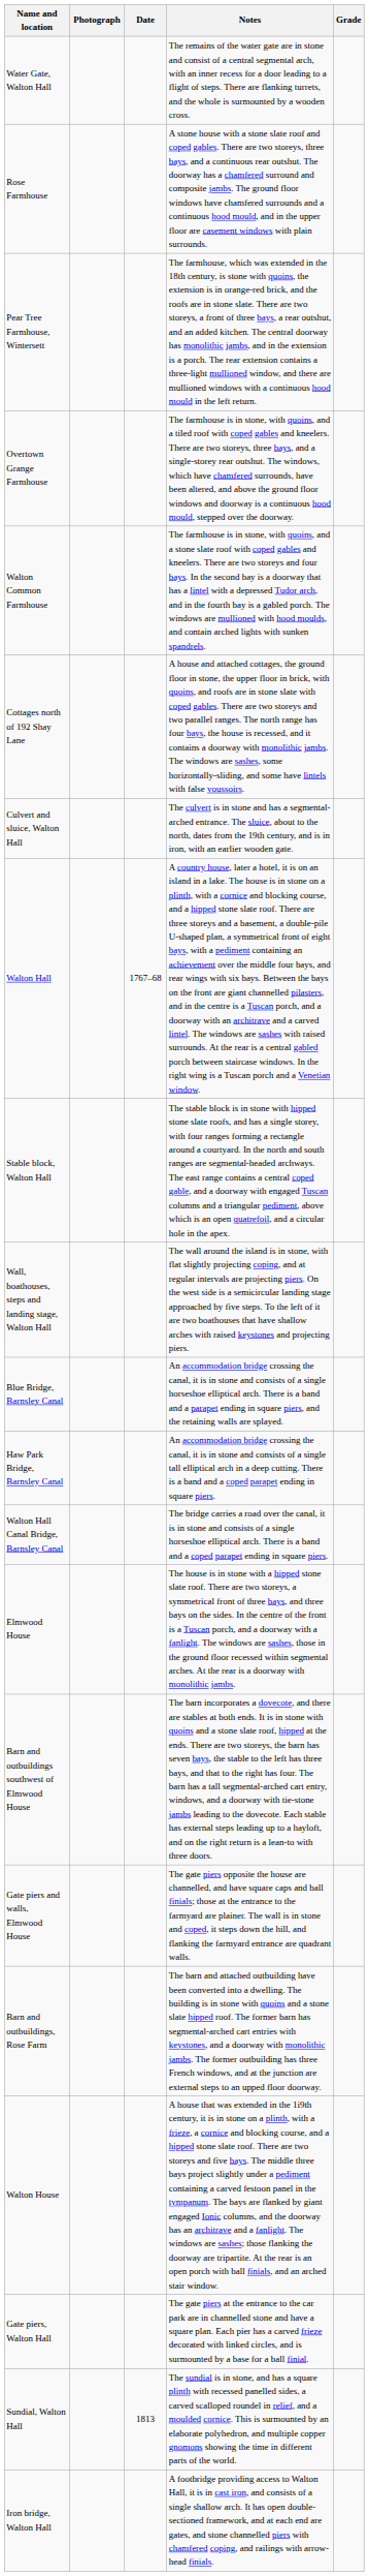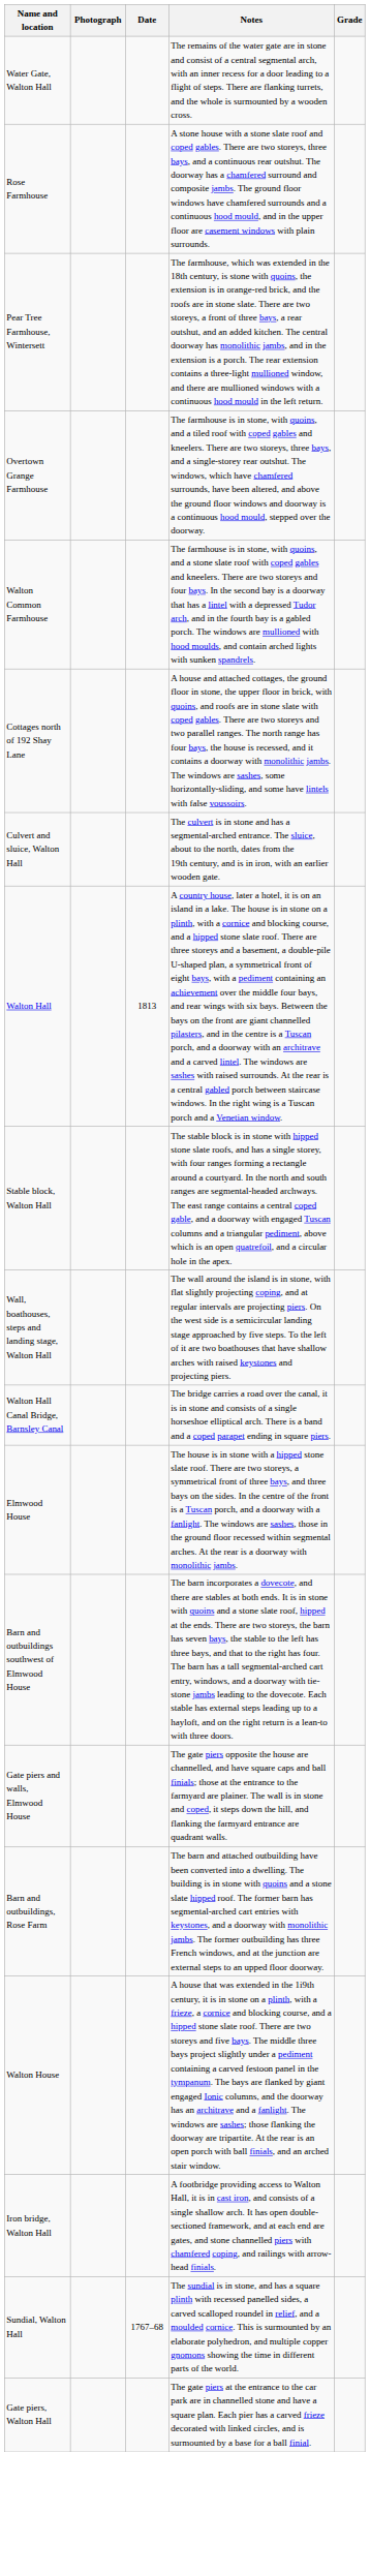 <table class="wikitable sortable plainrowheaders" style="width:100%; border:0; text-align:left; line-height:150%;">
 <tr>
 <th scope="col"  style="width:150px">Name and location</th>
 <th scope="col"  style="width:100px" class="unsortable">Photograph</th>
 <th scope="col"  style="width:120px">Date</th>
 <th scope="col"  style="width:650px" class="unsortable">Notes</th>
 <th scope="col"  style="width:50px">Grade</th>
 </tr>
 <tr>
 <td>Water Gate, Walton Hall<br><small></small></td>
 <td></td>
 <td align="center"></td>
 <td>The remains of the water gate are in stone and consist of a central segmental arch, with an inner recess for a door leading to a flight of steps.  There are flanking turrets, and the whole is surmounted by a wooden cross.</td>
 <td align="center" ></td>
 </tr>
 <tr>
 <td>Rose Farmhouse<br><small></small></td>
 <td></td>
 <td align="center"></td>
 <td>A stone house with a stone slate roof and <a href='#'>coped</a> <a href='#'>gables</a>.  There are two storeys, three <a href='#'>bays</a>, and a continuous rear outshut.  The doorway has a <a href='#'>chamfered</a> surround and composite <a href='#'>jambs</a>.  The ground floor windows have chamfered surrounds and a continuous <a href='#'>hood mould</a>, and in the upper floor are <a href='#'>casement windows</a> with plain surrounds.</td>
 <td align="center" ></td>
 </tr>
 <tr>
 <td>Pear Tree Farmhouse, Wintersett<br><small></small></td>
 <td></td>
 <td align="center"></td>
 <td>The farmhouse, which was extended in the 18th century, is stone with <a href='#'>quoins</a>, the extension is in orange-red brick, and the roofs are in stone slate.  There are two storeys, a front of three <a href='#'>bays</a>, a rear outshut, and an added kitchen.  The central doorway has <a href='#'>monolithic</a> <a href='#'>jambs</a>, and in the extension is a porch.  The rear extension contains a three-light <a href='#'>mullioned</a> window, and there are mullioned windows with a continuous <a href='#'>hood mould</a> in the left return.</td>
 <td align="center" ></td>
 </tr>
 <tr>
 <td>Overtown Grange Farmhouse<br><small></small></td>
 <td></td>
 <td align="center"></td>
 <td>The farmhouse is in stone, with <a href='#'>quoins</a>, and a tiled roof with <a href='#'>coped</a> <a href='#'>gables</a> and kneelers.  There are two storeys, three <a href='#'>bays</a>, and a single-storey rear outshut.  The windows, which have <a href='#'>chamfered</a> surrounds, have been altered, and above the ground floor windows and doorway is a continuous <a href='#'>hood mould</a>, stepped over the doorway.</td>
 <td align="center" ></td>
 </tr>
 <tr>
 <td>Walton Common Farmhouse<br><small></small></td>
 <td></td>
 <td align="center"></td>
 <td>The farmhouse is in stone, with <a href='#'>quoins</a>, and a stone slate roof with <a href='#'>coped</a> <a href='#'>gables</a> and kneelers.  There are two storeys and four <a href='#'>bays</a>.  In the second bay is a doorway that has a <a href='#'>lintel</a> with a depressed <a href='#'>Tudor arch</a>, and in the fourth bay is a gabled porch.  The windows are <a href='#'>mullioned</a> with <a href='#'>hood moulds</a>, and contain arched lights with sunken <a href='#'>spandrels</a>.</td>
 <td align="center" ></td>
 </tr>
 <tr>
 <td>Cottages north of 192 Shay Lane<br><small></small></td>
 <td></td>
 <td align="center"></td>
 <td>A house and attached cottages, the ground floor in stone, the upper floor in brick, with <a href='#'>quoins</a>, and roofs are in stone slate with <a href='#'>coped</a> <a href='#'>gables</a>.  There are two storeys and two parallel ranges.  The north range has four <a href='#'>bays</a>, the house is recessed, and it contains a doorway with <a href='#'>monolithic</a> <a href='#'>jambs</a>.  The windows are <a href='#'>sashes</a>, some horizontally-sliding, and some have <a href='#'>lintels</a> with false <a href='#'>voussoirs</a>.</td>
 <td align="center" ></td>
 </tr>
 <tr>
 <td>Culvert and sluice, Walton Hall<br><small></small></td>
 <td></td>
 <td align="center"></td>
 <td>The <a href='#'>culvert</a> is in stone and has a segmental-arched entrance.  The <a href='#'>sluice</a>, about  to the north, dates from the 19th century, and is in iron, with an earlier wooden gate.</td>
 <td align="center" ></td>
 </tr>
 <tr>
 <td><a href='#'>Walton Hall</a><br><small></small></td>
 <td></td>
-<td align="center">1767–68</td>
+<td align="center">1813</td>
 <td>A <a href='#'>country house</a>, later a hotel, it is on an island in a lake.  The house is in stone on a <a href='#'>plinth</a>, with a <a href='#'>cornice</a> and blocking course, and a <a href='#'>hipped</a> stone slate roof.  There are three storeys and a basement, a double-pile U-shaped plan, a symmetrical front of eight <a href='#'>bays</a>, with a <a href='#'>pediment</a> containing an <a href='#'>achievement</a> over the middle four bays, and rear wings with six bays.  Between the bays on the front are giant channelled <a href='#'>pilasters</a>, and in the centre is a <a href='#'>Tuscan</a> porch, and a doorway with an <a href='#'>architrave</a> and a carved <a href='#'>lintel</a>.  The windows are <a href='#'>sashes</a> with raised surrounds.  At the rear is a central <a href='#'>gabled</a> porch between staircase windows.  In the right wing is a Tuscan porch and a <a href='#'>Venetian window</a>.</td>
 <td align="center" ></td>
 </tr>
 <tr>
 <td>Stable block, Walton Hall<br><small></small></td>
 <td></td>
 <td align="center"></td>
 <td>The stable block is in stone with <a href='#'>hipped</a> stone slate roofs, and has a single storey, with four ranges forming a rectangle around a courtyard.  In the north and south ranges are segmental-headed archways.  The east range contains a central <a href='#'>coped</a> <a href='#'>gable</a>, and a doorway with engaged <a href='#'>Tuscan</a> columns and a triangular <a href='#'>pediment</a>, above which is an open <a href='#'>quatrefoil</a>, and a circular hole in the apex.</td>
 <td align="center" ></td>
 </tr>
 <tr>
 <td>Wall, boathouses, steps and landing stage, Walton Hall<br><small></small></td>
 <td></td>
 <td align="center"></td>
 <td>The wall around the island is in stone, with flat slightly projecting <a href='#'>coping</a>, and at regular intervals are projecting <a href='#'>piers</a>.  On the west side is a semicircular landing stage approached by five steps.  To the left of it are two boathouses that have shallow arches with raised <a href='#'>keystones</a> and projecting piers.</td>
-<td align="center" ></td>
-</tr>
-<tr>
-<td>Blue Bridge, <a href='#'>Barnsley Canal</a><br><small></small></td>
-<td></td>
-<td align="center"></td>
-<td>An <a href='#'>accommodation bridge</a> crossing the canal, it is in stone and consists of a single horseshoe elliptical arch.  There is a band and a <a href='#'>parapet</a> ending in square <a href='#'>piers</a>, and the retaining walls are splayed.</td>
-<td align="center" ></td>
-</tr>
-<tr>
-<td>Haw Park Bridge, <a href='#'>Barnsley Canal</a><br><small></small></td>
-<td></td>
-<td align="center"></td>
-<td>An <a href='#'>accommodation bridge</a> crossing the canal, it is in stone and consists of a single tall elliptical arch in a deep cutting.  There is a band and a <a href='#'>coped</a> <a href='#'>parapet</a> ending in square <a href='#'>piers</a>.</td>
 <td align="center" ></td>
 </tr>
 <tr>
 <td>Walton Hall Canal Bridge, <a href='#'>Barnsley Canal</a><br><small></small></td>
 <td></td>
 <td align="center"></td>
 <td>The bridge carries a road over the canal, it is in stone and consists of a single horseshoe elliptical arch.  There is a band and a <a href='#'>coped</a> <a href='#'>parapet</a> ending in square <a href='#'>piers</a>.</td>
 <td align="center" ></td>
 </tr>
 <tr>
 <td>Elmwood House<br><small></small></td>
 <td></td>
 <td align="center"></td>
 <td>The house is in stone with a <a href='#'>hipped</a> stone slate roof.  There are two storeys, a symmetrical front of three <a href='#'>bays</a>, and three bays on the sides.  In the centre of the front is a <a href='#'>Tuscan</a> porch, and a doorway with a <a href='#'>fanlight</a>.  The windows are <a href='#'>sashes</a>, those in the ground floor recessed within segmental arches.  At the rear is a doorway with <a href='#'>monolithic</a> <a href='#'>jambs</a>.</td>
 <td align="center" ></td>
 </tr>
 <tr>
 <td>Barn and outbuildings southwest of Elmwood House<br><small></small></td>
 <td></td>
 <td align="center"></td>
 <td>The barn incorporates a <a href='#'>dovecote</a>, and there are stables at both ends.  It is in stone with <a href='#'>quoins</a> and a stone slate roof, <a href='#'>hipped</a> at the ends.  There are two storeys, the barn has seven <a href='#'>bays</a>, the stable to the left has three bays, and that to the right has four.  The barn has a tall segmental-arched cart entry, windows, and a doorway with tie-stone <a href='#'>jambs</a> leading to the dovecote.  Each stable has external steps leading up to a hayloft, and on the right return is a lean-to with three doors.</td>
 <td align="center" ></td>
 </tr>
 <tr>
 <td>Gate piers and walls,<br>Elmwood House<br><small></small></td>
 <td></td>
 <td align="center"></td>
 <td>The gate <a href='#'>piers</a> opposite the house are channelled, and have square caps and ball <a href='#'>finials</a>; those at the entrance to the farmyard are plainer.  The wall is in stone and <a href='#'>coped</a>, it steps down the hill, and flanking the farmyard entrance are quadrant walls.</td>
 <td align="center" ></td>
 </tr>
 <tr>
 <td>Barn and outbuildings, Rose Farm<br><small></small></td>
 <td></td>
 <td align="center"></td>
 <td>The barn and attached outbuilding have been converted into a dwelling.  The building is in stone with <a href='#'>quoins</a> and a stone slate <a href='#'>hipped</a> roof.  The former barn has segmental-arched cart entries with <a href='#'>keystones</a>, and a doorway with <a href='#'>monolithic</a> <a href='#'>jambs</a>.  The former outbuilding has three French windows, and at the junction are external steps to an upped floor doorway.</td>
 <td align="center" ></td>
 </tr>
 <tr>
 <td>Walton House<br><small></small></td>
 <td></td>
 <td align="center"></td>
 <td>A house that was extended in the 1i9th century, it is in stone on a <a href='#'>plinth</a>, with a <a href='#'>frieze</a>, a <a href='#'>cornice</a> and blocking course, and a <a href='#'>hipped</a> stone slate roof.  There are two storeys and five <a href='#'>bays</a>.  The middle three bays project slightly under a <a href='#'>pediment</a> containing a carved festoon panel in the <a href='#'>tympanum</a>.  The bays are flanked by giant engaged <a href='#'>Ionic</a> columns, and the doorway has an <a href='#'>architrave</a> and a <a href='#'>fanlight</a>.  The windows are <a href='#'>sashes</a>; those flanking the doorway are tripartite.  At the rear is an open porch with ball <a href='#'>finials</a>, and an arched stair window.</td>
 <td align="center" ></td>
 </tr>
 <tr>
+<td>Iron bridge, Walton Hall<br><small></small></td>
+<td></td>
+<td align="center"></td>
+<td>A footbridge providing access to Walton Hall, it is in <a href='#'>cast iron</a>, and consists of a single shallow arch.  It has open double-sectioned framework, and at each end are gates, and stone channelled <a href='#'>piers</a> with <a href='#'>chamfered</a> <a href='#'>coping</a>, and railings with arrow-head <a href='#'>finials</a>.</td>
+<td align="center" ></td>
+</tr>
+<tr>
+<td>Sundial, Walton Hall<br><small></small></td>
+<td></td>
+<td align="center">1767–68</td>
+<td>The <a href='#'>sundial</a> is in stone, and has a square <a href='#'>plinth</a> with recessed panelled sides, a carved scalloped roundel in <a href='#'>relief</a>, and a <a href='#'>moulded</a> <a href='#'>cornice</a>.  This is surmounted by an elaborate polyhedron, and multiple copper <a href='#'>gnomons</a> showing the time in different parts of the world.</td>
+<td align="center" ></td>
+</tr>
+<tr>
 <td>Gate piers, Walton Hall<br><small></small></td>
 <td></td>
 <td align="center"></td>
 <td>The gate <a href='#'>piers</a> at the entrance to the car park are in channelled stone and have a square plan.  Each pier has a carved <a href='#'>frieze</a> decorated with linked circles, and is surmounted by a base for a ball <a href='#'>finial</a>.</td>
 <td align="center" ></td>
 </tr>
 <tr>
-<td>Sundial, Walton Hall<br><small></small></td>
-<td></td>
-<td align="center">1813</td>
-<td>The <a href='#'>sundial</a> is in stone, and has a square <a href='#'>plinth</a> with recessed panelled sides, a carved scalloped roundel in <a href='#'>relief</a>, and a <a href='#'>moulded</a> <a href='#'>cornice</a>.  This is surmounted by an elaborate polyhedron, and multiple copper <a href='#'>gnomons</a> showing the time in different parts of the world.</td>
-<td align="center" ></td>
-</tr>
-<tr>
-<td>Iron bridge, Walton Hall<br><small></small></td>
-<td></td>
-<td align="center"></td>
-<td>A footbridge providing access to Walton Hall, it is in <a href='#'>cast iron</a>, and consists of a single shallow arch.  It has open double-sectioned framework, and at each end are gates, and stone channelled <a href='#'>piers</a> with <a href='#'>chamfered</a> <a href='#'>coping</a>, and railings with arrow-head <a href='#'>finials</a>.</td>
-<td align="center" ></td>
-</tr>
-<tr>
 </tr>
 </table>
